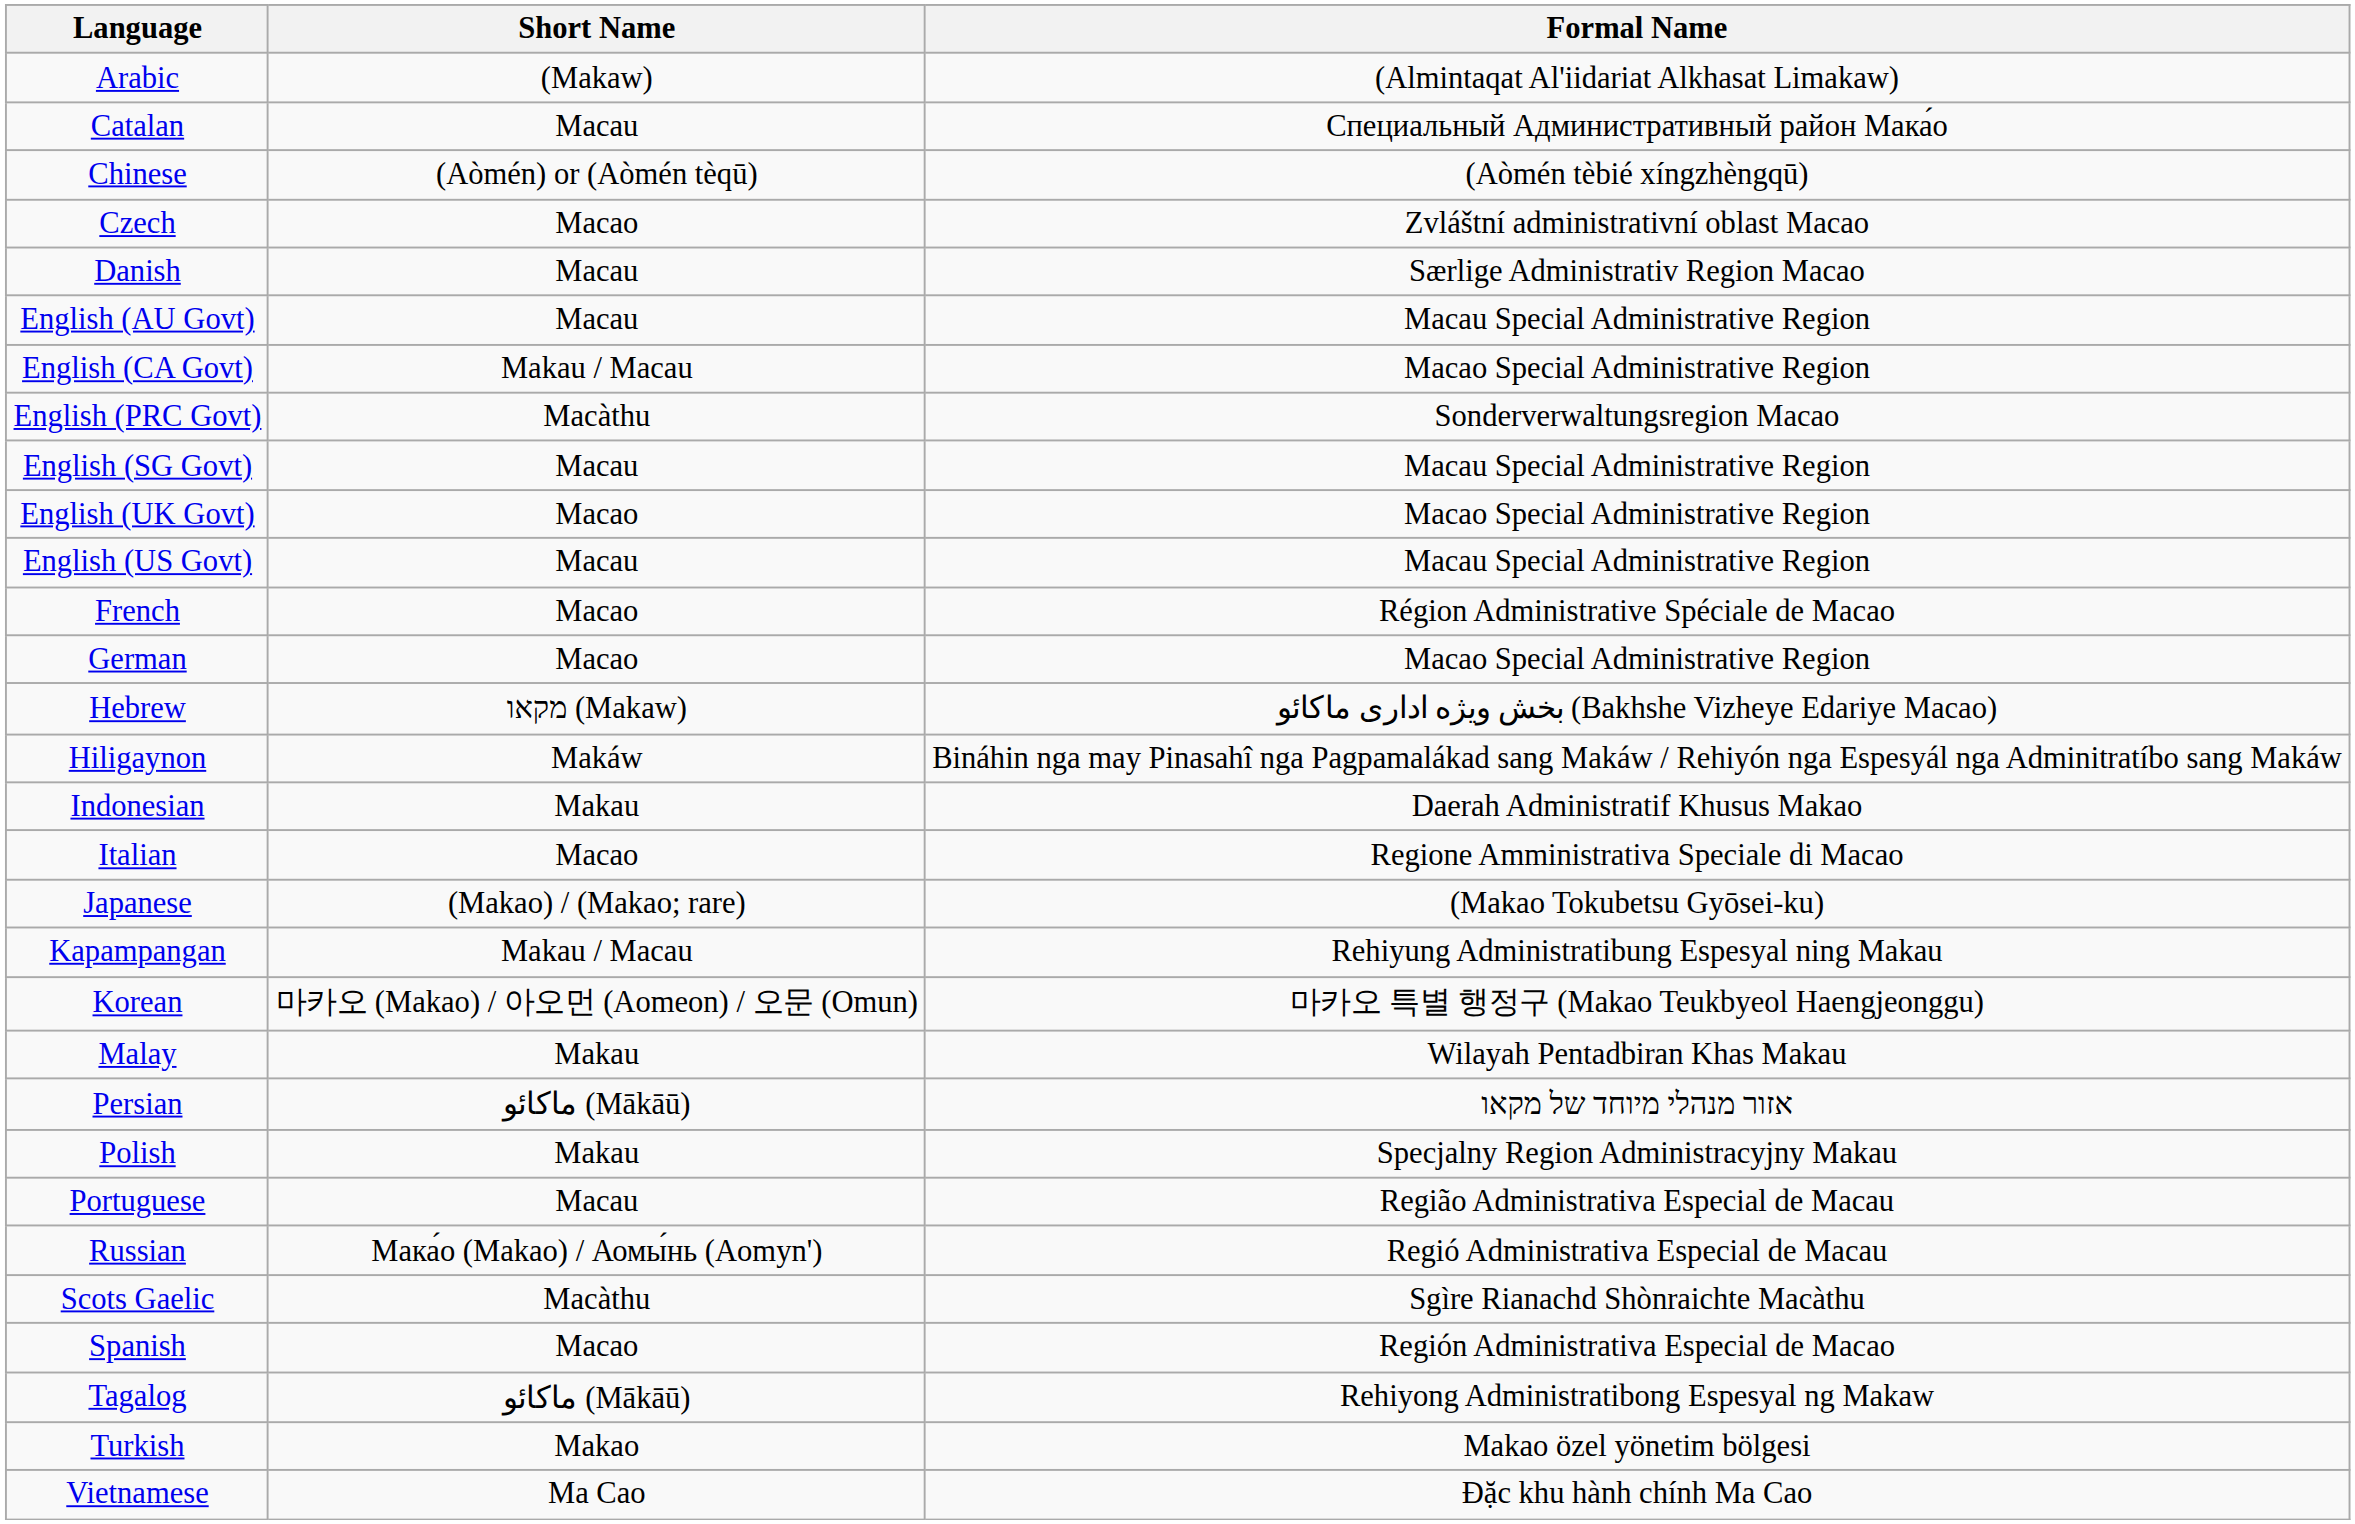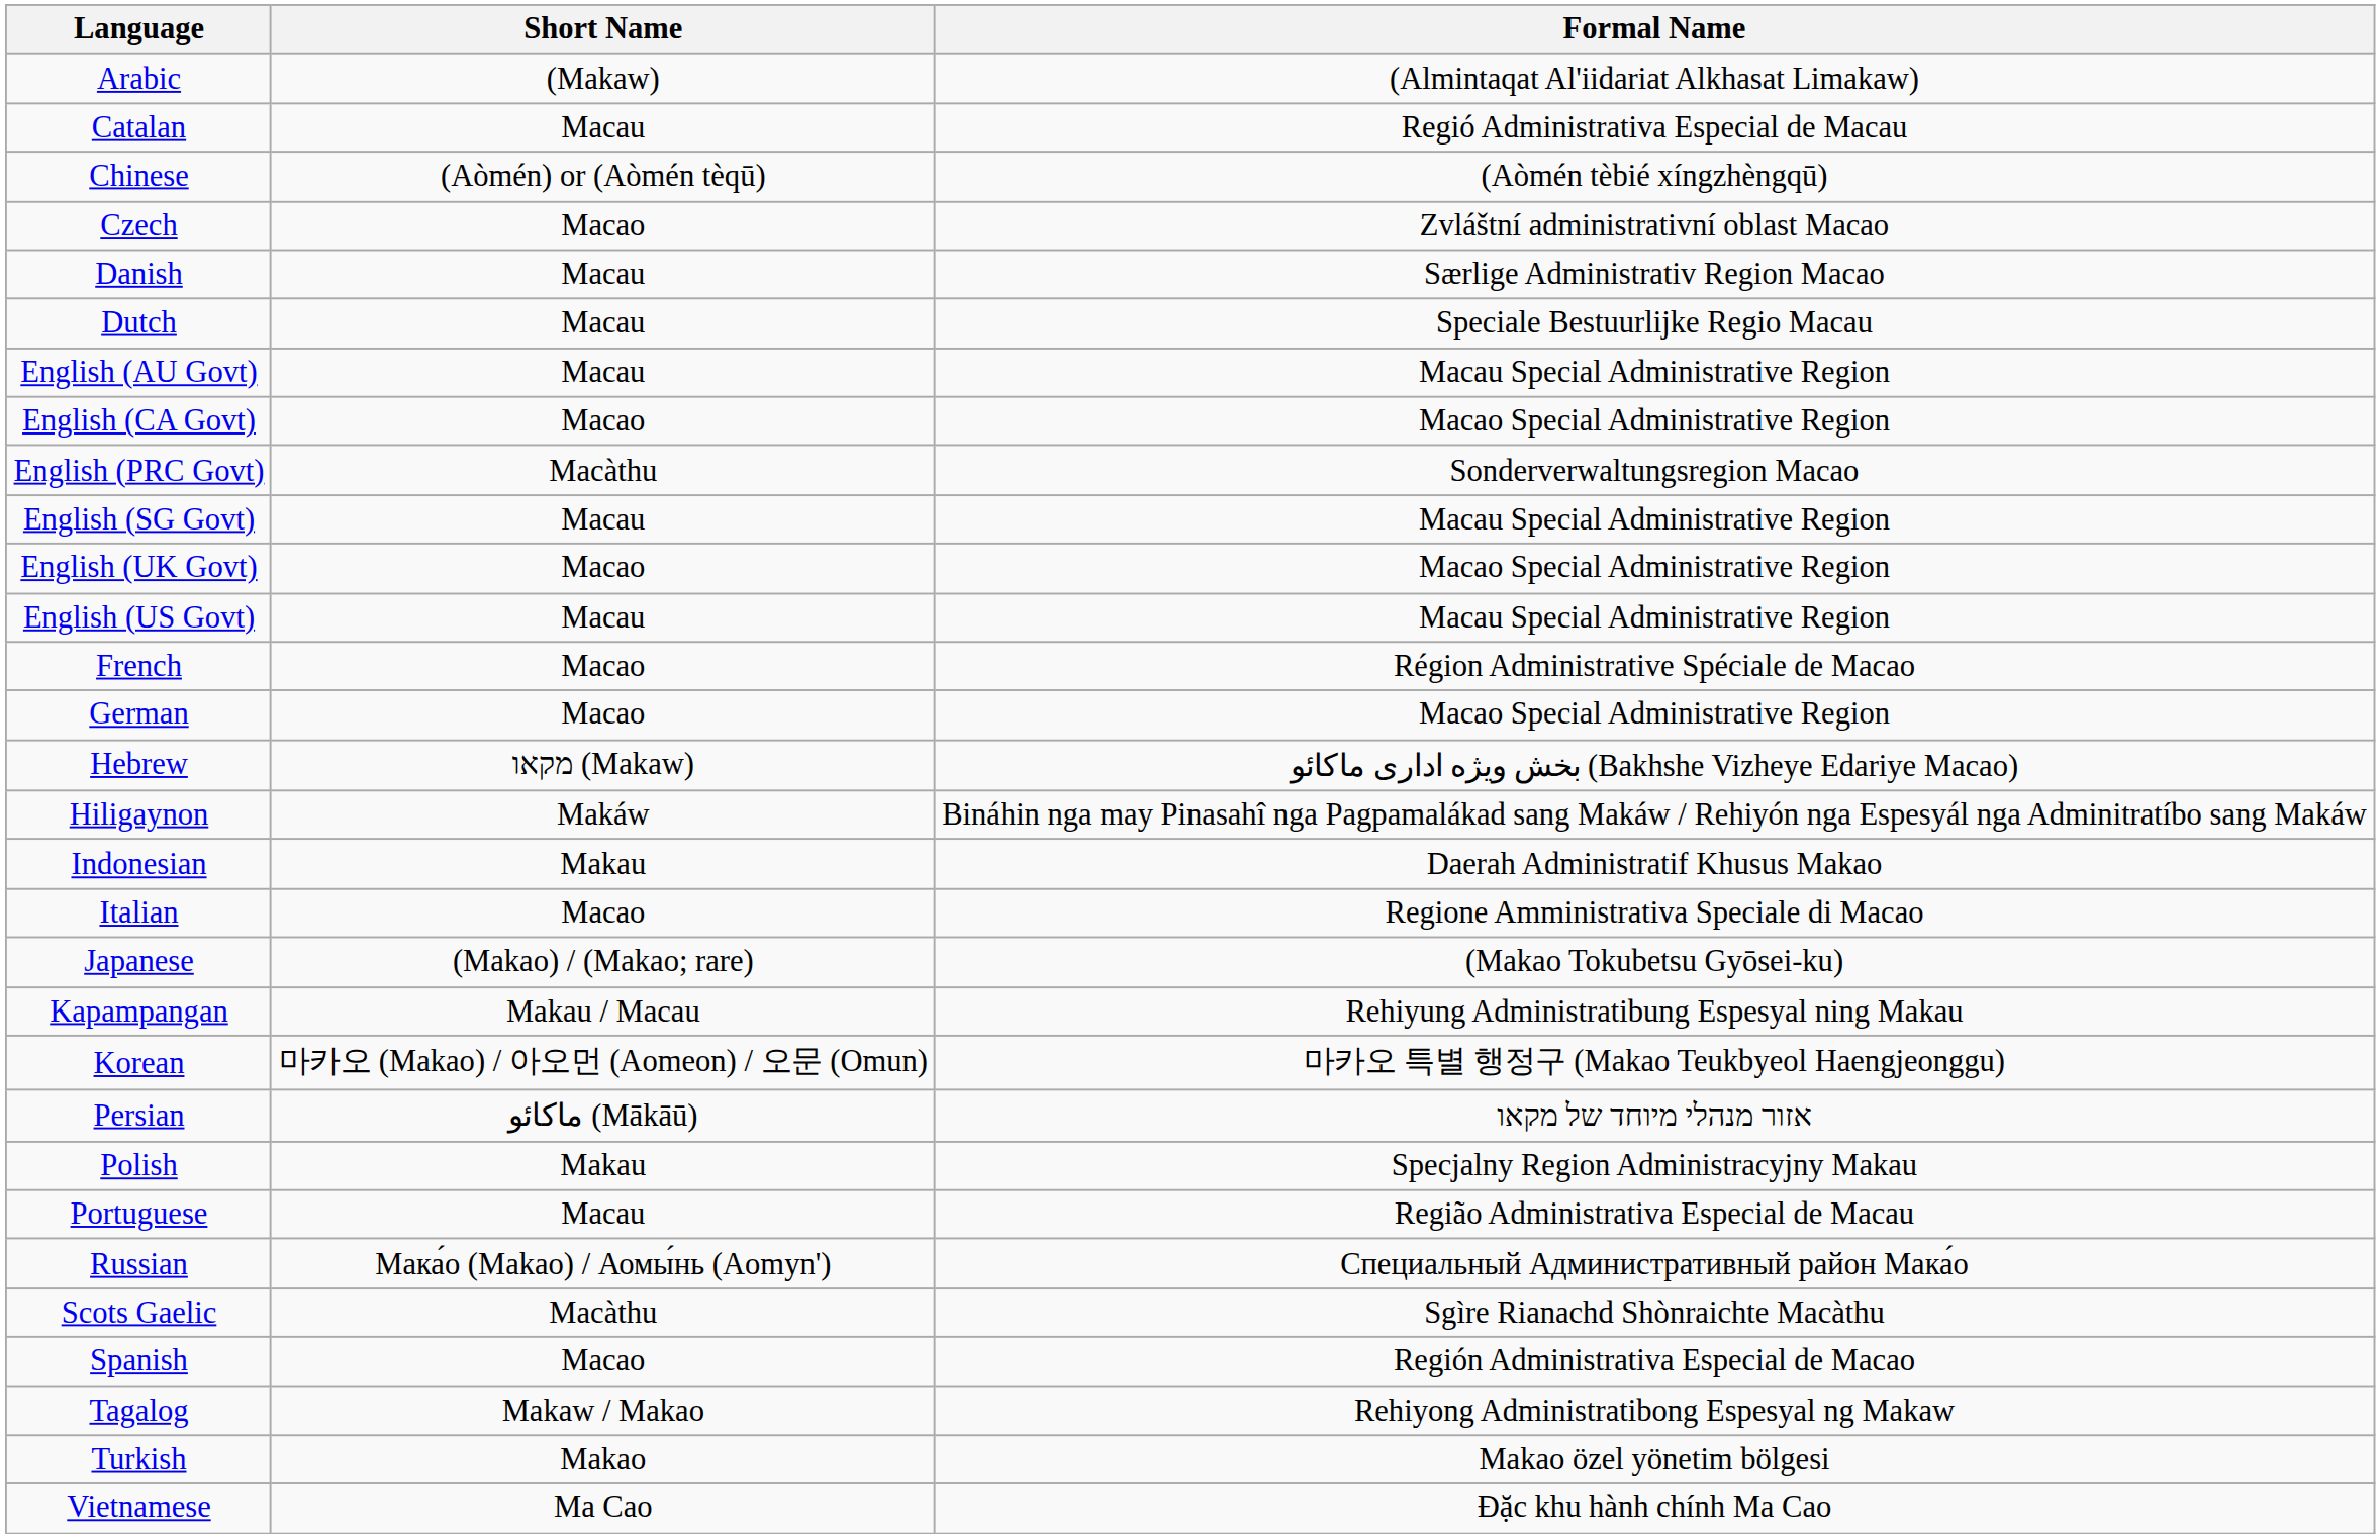 <table class="wikitable"  style="text-align:center; margin:auto;">
 <tr>
 <th>Language</th>
 <th>Short Name</th>
 <th>Formal Name</th>
 </tr>
 <tr>
 <td><a href='#'>Arabic</a></td>
 <td> (Makaw)</td>
 <td> (Almintaqat Al'iidariat Alkhasat Limakaw)</td>
 </tr>
 <tr>
 <td><a href='#'>Catalan</a></td>
 <td>Macau</td>
-<td>Специальный Административный район Мака́о</td>
+<td>Regió Administrativa Especial de Macau</td>
 </tr>
 <tr>
 <td><a href='#'>Chinese</a></td>
 <td>(Aòmén) or  (Aòmén tèqū)</td>
 <td> (Aòmén tèbié xíngzhèngqū)</td>
 </tr>
 <tr>
 <td><a href='#'>Czech</a></td>
 <td>Macao</td>
 <td>Zvláštní administrativní oblast Macao</td>
 </tr>
 <tr>
 <td><a href='#'>Danish</a></td>
 <td>Macau</td>
 <td>Særlige Administrativ Region Macao</td>
 </tr>
 <tr>
+<td><a href='#'>Dutch</a></td>
+<td>Macau</td>
+<td>Speciale Bestuurlijke Regio Macau</td>
+</tr>
+<tr>
 <td><a href='#'>English (AU Govt)</a></td>
 <td>Macau</td>
 <td>Macau Special Administrative Region</td>
 </tr>
 <tr>
 <td><a href='#'>English (CA Govt)</a></td>
-<td>Makau / Macau</td>
+<td>Macao</td>
 <td>Macao Special Administrative Region </td>
 </tr>
 <tr>
 <td><a href='#'>English (PRC Govt)</a></td>
 <td>Macàthu</td>
 <td>Sonderverwaltungsregion Macao</td>
 </tr>
 <tr>
 <td><a href='#'>English (SG Govt)</a></td>
 <td>Macau</td>
 <td>Macau Special Administrative Region</td>
 </tr>
 <tr>
 <td><a href='#'>English (UK Govt)</a></td>
 <td>Macao</td>
 <td>Macao Special Administrative Region</td>
 </tr>
 <tr>
 <td><a href='#'>English (US Govt)</a></td>
 <td>Macau</td>
 <td>Macau Special Administrative Region</td>
 </tr>
 <tr>
 <td><a href='#'>French</a></td>
 <td>Macao</td>
 <td>Région Administrative Spéciale de Macao</td>
 </tr>
 <tr>
 <td><a href='#'>German</a></td>
 <td>Macao</td>
 <td>Macao Special Administrative Region</td>
 </tr>
 <tr>
 <td><a href='#'>Hebrew</a></td>
 <td>מקאו (Makaw)</td>
 <td>بخش ویژه اداری ماکائو (Bakhshe Vizheye Edariye Macao)</td>
 </tr>
 <tr>
 <td><a href='#'>Hiligaynon</a></td>
 <td>Makáw</td>
 <td>Bináhin nga may Pinasahî nga Pagpamalákad sang Makáw / Rehiyón nga Espesyál nga Adminitratíbo sang Makáw</td>
 </tr>
 <tr>
 <td><a href='#'>Indonesian</a></td>
 <td>Makau</td>
 <td>Daerah Administratif Khusus Makao</td>
 </tr>
 <tr>
 <td><a href='#'>Italian</a></td>
 <td>Macao</td>
 <td>Regione Amministrativa Speciale di Macao</td>
 </tr>
 <tr>
 <td><a href='#'>Japanese</a></td>
 <td> (Makao) /  (Makao; rare)</td>
 <td> (Makao Tokubetsu Gyōsei-ku)</td>
 </tr>
 <tr>
 <td><a href='#'>Kapampangan</a></td>
 <td>Makau / Macau</td>
 <td>Rehiyung Administratibung Espesyal ning Makau</td>
 </tr>
 <tr>
 <td><a href='#'>Korean</a></td>
 <td>마카오 (Makao) / 아오먼 (Aomeon) / 오문 (Omun)</td>
 <td>마카오 특별 행정구 (Makao Teukbyeol Haengjeonggu)</td>
 </tr>
 <tr>
-<td><a href='#'>Malay</a></td>
-<td>Makau</td>
-<td>Wilayah Pentadbiran Khas Makau</td>
-</tr>
-<tr>
 <td><a href='#'>Persian</a></td>
 <td>ماکائو (Mākāū)</td>
 <td>אזור מנהלי מיוחד של מקאו</td>
 </tr>
 <tr>
 <td><a href='#'>Polish</a></td>
 <td>Makau</td>
 <td>Specjalny Region Administracyjny Makau</td>
 </tr>
 <tr>
 <td><a href='#'>Portuguese</a></td>
 <td>Macau</td>
 <td>Região Administrativa Especial de Macau</td>
 </tr>
 <tr>
 <td><a href='#'>Russian</a></td>
 <td>Мака́о (Makao) / Аомы́нь (Aomyn')</td>
-<td>Regió Administrativa Especial de Macau</td>
+<td>Специальный Административный район Мака́о</td>
 </tr>
 <tr>
 <td><a href='#'>Scots Gaelic</a></td>
 <td>Macàthu</td>
 <td>Sgìre Rianachd Shònraichte Macàthu</td>
 </tr>
 <tr>
 <td><a href='#'>Spanish</a></td>
 <td>Macao</td>
 <td>Región Administrativa Especial de Macao</td>
 </tr>
 <tr>
 <td><a href='#'>Tagalog</a></td>
-<td>ماکائو (Mākāū)</td>
+<td>Makaw / Makao</td>
 <td>Rehiyong Administratibong Espesyal ng Makaw</td>
 </tr>
 <tr>
 <td><a href='#'>Turkish</a></td>
 <td>Makao</td>
 <td>Makao özel yönetim bölgesi</td>
 </tr>
 <tr>
 <td><a href='#'>Vietnamese</a></td>
 <td>Ma Cao</td>
 <td>Đặc khu hành chính Ma Cao</td>
 </tr>
 </table>
